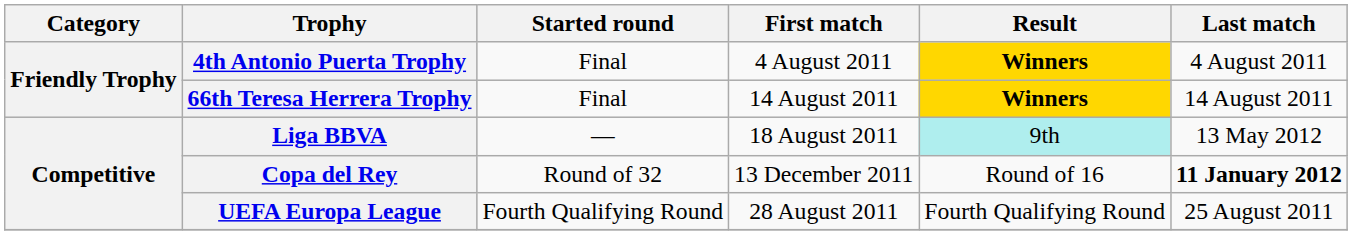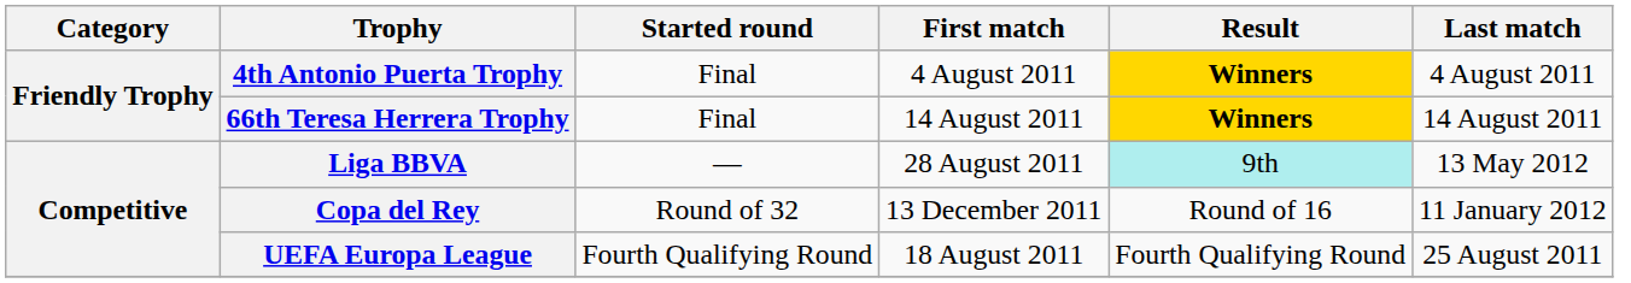 <table class="wikitable">
 <tr>
 <th>Category</th>
 <th>Trophy</th>
 <th>Started round</th>
 <th>First match</th>
 <th>Result</th>
 <th>Last match</th>
 </tr>
 <tr>
 <th rowspan="2">Friendly Trophy</th>
 <th><a href='#'>4th Antonio Puerta Trophy</a></th>
 <td align="center">Final</td>
 <td align="center">4 August 2011</td>
 <td align="center" bgcolor="gold"><strong>Winners</strong></td>
 <td align="center">4 August 2011</td>
 </tr>
 <tr>
 <th><a href='#'>66th Teresa Herrera Trophy</a></th>
 <td align="center">Final</td>
 <td align="center">14 August 2011</td>
 <td align="center" bgcolor="gold"><strong>Winners</strong></td>
 <td align="center">14 August 2011</td>
 </tr>
 <tr>
 <th rowspan="3">Competitive</th>
 <th><a href='#'>Liga BBVA</a></th>
 <td align="center">—</td>
-<td align="center">18 August 2011</td>
+<td align="center">28 August 2011</td>
 <td align="center" style="background: paleturquoise;">9th</td>
 <td align="center">13 May 2012</td>
 </tr>
 <tr>
 <th><a href='#'>Copa del Rey</a></th>
 <td align="center">Round of 32</td>
 <td align="center">13 December 2011</td>
 <td align="center">Round of 16</td>
-<td align="center"><strong>11 January 2012</strong></td>
+<td align="center">11 January 2012</td>
 </tr>
 <tr>
 <th><a href='#'>UEFA Europa League</a></th>
 <td align="center">Fourth Qualifying Round</td>
-<td align="center">28 August 2011</td>
+<td align="center">18 August 2011</td>
 <td align="center">Fourth Qualifying Round</td>
 <td align="center">25 August 2011</td>
 </tr>
 <tr>
 </tr>
 </table>
